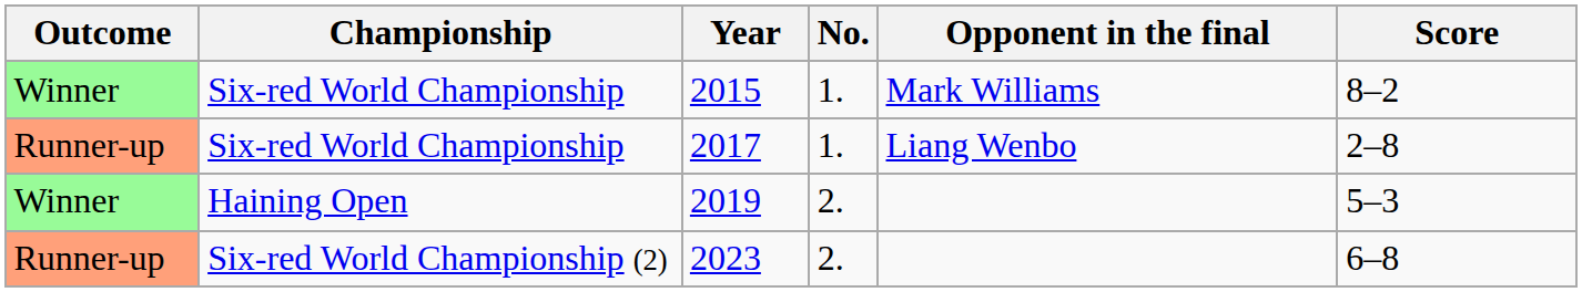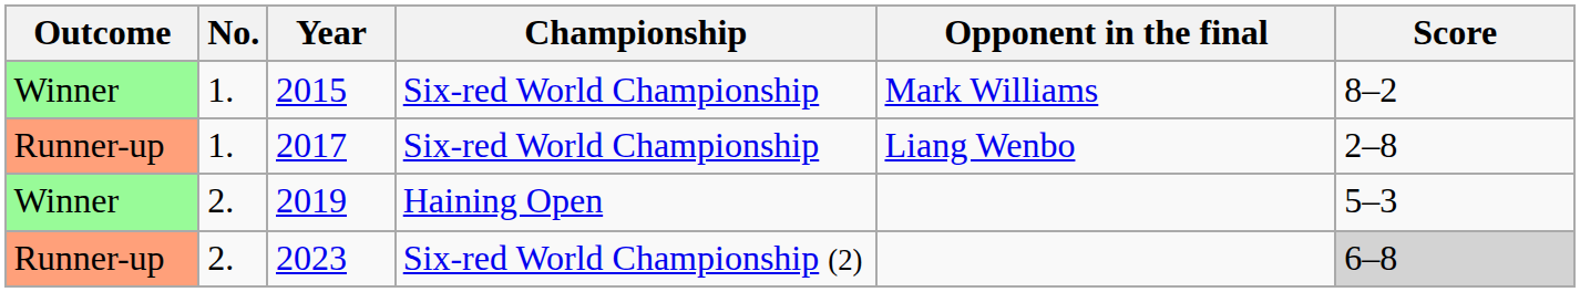 <table class="sortable wikitable">
 <tr>
 <th width="80">Outcome</th>
+<th width="20">No.</th>
+<th width="50">Year</th>
 <th style="width:210px;">Championship</th>
-<th width="50">Year</th>
-<th width="20">No.</th>
 <th style="width:200px;">Opponent in the final</th>
 <th style="width:100px;">Score</th>
 </tr>
 <tr>
 <td style="background:#98FB98">Winner</td>
+<td>1.</td>
+<td><a href='#'>2015</a></td>
 <td><a href='#'>Six-red World Championship</a></td>
-<td><a href='#'>2015</a></td>
-<td>1.</td>
 <td> <a href='#'>Mark Williams</a></td>
 <td>8–2</td>
 </tr>
 <tr>
 <td style="background:#ffa07a;">Runner-up</td>
+<td>1.</td>
+<td><a href='#'>2017</a></td>
 <td><a href='#'>Six-red World Championship</a></td>
-<td><a href='#'>2017</a></td>
-<td>1.</td>
 <td> <a href='#'>Liang Wenbo</a></td>
 <td>2–8</td>
 </tr>
 <tr>
 <td style="background:#98FB98">Winner</td>
+<td>2.</td>
+<td><a href='#'>2019</a></td>
 <td><a href='#'>Haining Open</a></td>
-<td><a href='#'>2019</a></td>
-<td>2.</td>
 <td> </td>
 <td>5–3</td>
 </tr>
 <tr>
 <td style="background:#ffa07a;">Runner-up</td>
+<td>2.</td>
+<td><a href='#'>2023</a></td>
 <td><a href='#'>Six-red World Championship</a> <small>(2)</small></td>
-<td><a href='#'>2023</a></td>
-<td>2.</td>
 <td> </td>
-<td>6–8</td>
+<td style="background: lightgrey;">6–8</td>
 </tr>
 </table>
